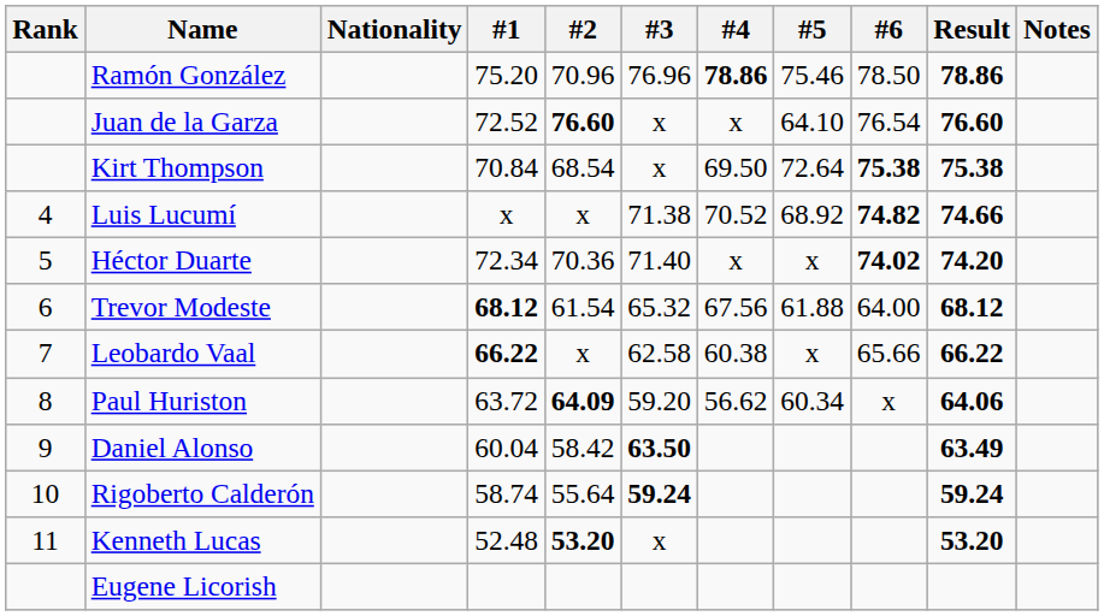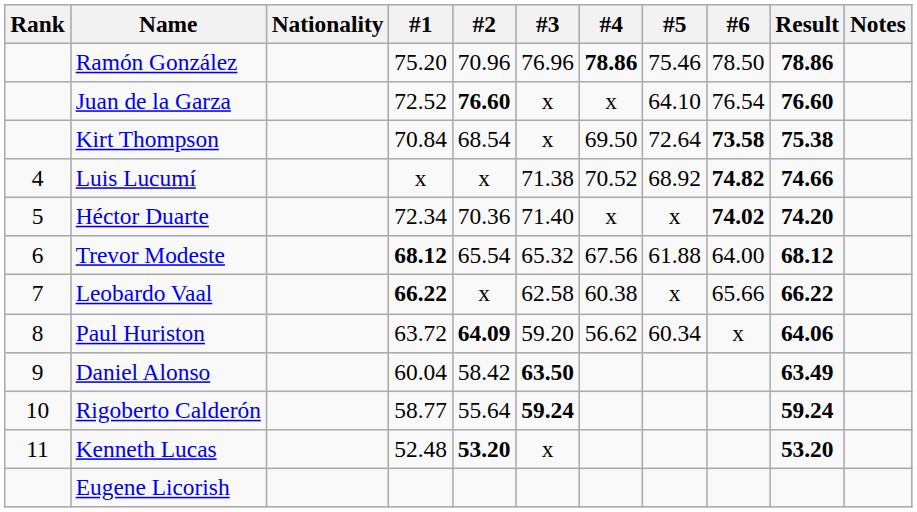 <table class="wikitable sortable" style="text-align:center;font-size:95%">
 <tr>
 <th>Rank</th>
 <th>Name</th>
 <th>Nationality</th>
 <th>#1</th>
 <th>#2</th>
 <th>#3</th>
 <th>#4</th>
 <th>#5</th>
 <th>#6</th>
 <th>Result</th>
 <th>Notes</th>
 </tr>
 <tr>
 <td></td>
 <td align=left><a href='#'>Ramón González</a></td>
 <td align=left></td>
 <td>75.20</td>
 <td>70.96</td>
 <td>76.96</td>
 <td><strong>78.86</strong></td>
 <td>75.46</td>
 <td>78.50</td>
 <td><strong>78.86</strong></td>
 <td></td>
 </tr>
 <tr>
 <td></td>
 <td align=left><a href='#'>Juan de la Garza</a></td>
 <td align=left></td>
 <td>72.52</td>
 <td><strong>76.60</strong></td>
 <td>x</td>
 <td>x</td>
 <td>64.10</td>
 <td>76.54</td>
 <td><strong>76.60</strong></td>
 <td></td>
 </tr>
 <tr>
 <td></td>
 <td align=left><a href='#'>Kirt Thompson</a></td>
 <td align=left></td>
 <td>70.84</td>
 <td>68.54</td>
 <td>x</td>
 <td>69.50</td>
 <td>72.64</td>
-<td><strong>75.38</strong></td>
+<td><strong>73.58</strong></td>
 <td><strong>75.38</strong></td>
 <td></td>
 </tr>
 <tr>
 <td>4</td>
 <td align=left><a href='#'>Luis Lucumí</a></td>
 <td align=left></td>
 <td>x</td>
 <td>x</td>
 <td>71.38</td>
 <td>70.52</td>
 <td>68.92</td>
 <td><strong>74.82</strong></td>
 <td><strong>74.66</strong></td>
 <td></td>
 </tr>
 <tr>
 <td>5</td>
 <td align=left><a href='#'>Héctor Duarte</a></td>
 <td align=left></td>
 <td>72.34</td>
 <td>70.36</td>
 <td>71.40</td>
 <td>x</td>
 <td>x</td>
 <td><strong>74.02</strong></td>
 <td><strong>74.20</strong></td>
 <td></td>
 </tr>
 <tr>
 <td>6</td>
 <td align=left><a href='#'>Trevor Modeste</a></td>
 <td align=left></td>
 <td><strong>68.12</strong></td>
-<td>61.54</td>
+<td>65.54</td>
 <td>65.32</td>
 <td>67.56</td>
 <td>61.88</td>
 <td>64.00</td>
 <td><strong>68.12</strong></td>
 <td></td>
 </tr>
 <tr>
 <td>7</td>
 <td align=left><a href='#'>Leobardo Vaal</a></td>
 <td align=left></td>
 <td><strong>66.22</strong></td>
 <td>x</td>
 <td>62.58</td>
 <td>60.38</td>
 <td>x</td>
 <td>65.66</td>
 <td><strong>66.22</strong></td>
 <td></td>
 </tr>
 <tr>
 <td>8</td>
 <td align=left><a href='#'>Paul Huriston</a></td>
 <td align=left></td>
 <td>63.72</td>
 <td><strong>64.09</strong></td>
 <td>59.20</td>
 <td>56.62</td>
 <td>60.34</td>
 <td>x</td>
 <td><strong>64.06</strong></td>
 <td></td>
 </tr>
 <tr>
 <td>9</td>
 <td align=left><a href='#'>Daniel Alonso</a></td>
 <td align=left></td>
 <td>60.04</td>
 <td>58.42</td>
 <td><strong>63.50</strong></td>
 <td></td>
 <td></td>
 <td></td>
 <td><strong>63.49</strong></td>
 <td></td>
 </tr>
 <tr>
 <td>10</td>
 <td align=left><a href='#'>Rigoberto Calderón</a></td>
 <td align=left></td>
-<td>58.74</td>
+<td>58.77</td>
 <td>55.64</td>
 <td><strong>59.24</strong></td>
 <td></td>
 <td></td>
 <td></td>
 <td><strong>59.24</strong></td>
 <td></td>
 </tr>
 <tr>
 <td>11</td>
 <td align=left><a href='#'>Kenneth Lucas</a></td>
 <td align=left></td>
 <td>52.48</td>
 <td><strong>53.20</strong></td>
 <td>x</td>
 <td></td>
 <td></td>
 <td></td>
 <td><strong>53.20</strong></td>
 <td></td>
 </tr>
 <tr>
 <td></td>
 <td align=left><a href='#'>Eugene Licorish</a></td>
 <td align=left></td>
 <td></td>
 <td></td>
 <td></td>
 <td></td>
 <td></td>
 <td></td>
 <td><strong></strong></td>
 <td></td>
 </tr>
 </table>
